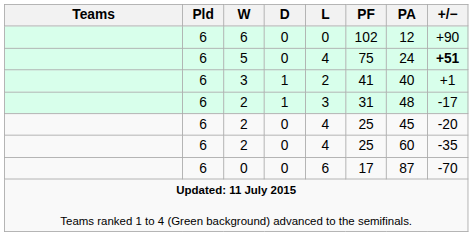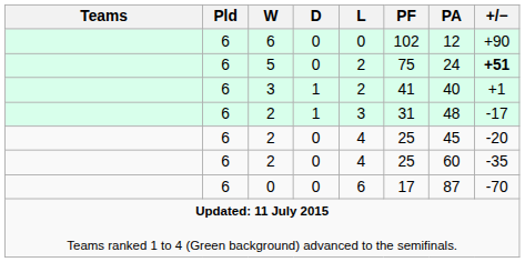 <table class="wikitable" style="text-align: center;">
 <tr>
 <th width="200">Teams</th>
 <th width="40">Pld</th>
 <th width="40">W</th>
 <th width="40">D</th>
 <th width="40">L</th>
 <th width="40">PF</th>
 <th width="40">PA</th>
 <th width="40">+/−</th>
 </tr>
 <tr bgcolor="#d8ffeb">
 <td align=left></td>
 <td>6</td>
 <td>6</td>
 <td>0</td>
 <td>0</td>
 <td>102</td>
 <td>12</td>
 <td>+90</td>
 </tr>
 <tr bgcolor="#d8ffeb">
 <td align=left></td>
 <td>6</td>
 <td>5</td>
 <td>0</td>
-<td>4</td>
+<td>2</td>
 <td>75</td>
 <td>24</td>
 <td><strong>+51</strong></td>
 </tr>
 <tr bgcolor="#d8ffeb">
 <td align=left></td>
 <td>6</td>
 <td>3</td>
 <td>1</td>
 <td>2</td>
 <td>41</td>
 <td>40</td>
 <td>+1</td>
 </tr>
 <tr bgcolor="#d8ffeb">
 <td align=left></td>
 <td>6</td>
 <td>2</td>
 <td>1</td>
 <td>3</td>
 <td>31</td>
 <td>48</td>
 <td>-17</td>
 </tr>
 <tr>
 <td align=left></td>
 <td>6</td>
 <td>2</td>
 <td>0</td>
 <td>4</td>
 <td>25</td>
 <td>45</td>
 <td>-20</td>
 </tr>
 <tr>
 <td align=left></td>
 <td>6</td>
 <td>2</td>
 <td>0</td>
 <td>4</td>
 <td>25</td>
 <td>60</td>
 <td>-35</td>
 </tr>
 <tr>
 <td align=left></td>
 <td>6</td>
 <td>0</td>
 <td>0</td>
 <td>6</td>
 <td>17</td>
 <td>87</td>
 <td>-70</td>
 </tr>
 <tr bgcolor="#f9f9f9" align=center>
 <td colspan="15" style="border:0px"><small><strong>Updated: 11 July 2015</strong></small><br> <br> <small>Teams ranked 1 to 4 <span>(Green background)</span> advanced to the semifinals.<br></small></td>
 </tr>
 </table>
